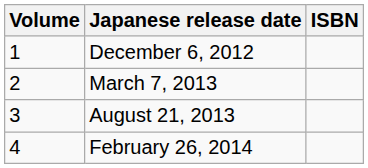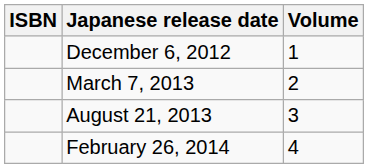 <table class="wikitable">
 <tr>
+<th>ISBN</th>
+<th>Japanese release date</th>
 <th>Volume</th>
-<th>Japanese release date</th>
-<th>ISBN</th>
 </tr>
 <tr>
+<td></td>
+<td>December 6, 2012</td>
 <td>1</td>
-<td>December 6, 2012</td>
-<td></td>
 </tr>
 <tr>
+<td></td>
+<td>March 7, 2013</td>
 <td>2</td>
-<td>March 7, 2013</td>
-<td></td>
 </tr>
 <tr>
+<td></td>
+<td>August 21, 2013</td>
 <td>3</td>
-<td>August 21, 2013</td>
-<td></td>
 </tr>
 <tr>
+<td></td>
+<td>February 26, 2014</td>
 <td>4</td>
-<td>February 26, 2014</td>
-<td></td>
 </tr>
 </table>
